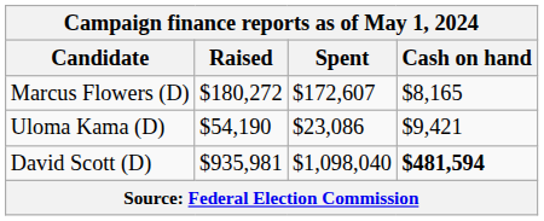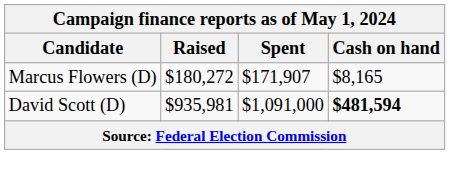 <table class="wikitable sortable">
 <tr>
 <th colspan=4>Campaign finance reports as of May 1, 2024</th>
 </tr>
 <tr style="text-align:center;">
 <th>Candidate</th>
 <th>Raised</th>
 <th>Spent</th>
 <th>Cash on hand</th>
 </tr>
 <tr>
 <td>Marcus Flowers (D)</td>
 <td>$180,272</td>
-<td>$172,607</td>
+<td>$171,907</td>
 <td>$8,165</td>
-</tr>
-<tr>
-<td>Uloma Kama (D)</td>
-<td>$54,190</td>
-<td>$23,086</td>
-<td>$9,421</td>
 </tr>
 <tr>
 <td>David Scott (D)</td>
 <td>$935,981</td>
-<td>$1,098,040</td>
+<td>$1,091,000</td>
 <td><strong>$481,594</strong></td>
 </tr>
 <tr>
 <th colspan="4"><small>Source: <a href='#'>Federal Election Commission</a></small></th>
 </tr>
 </table>
